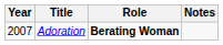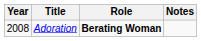 <table class="wikitable">
 <tr>
 <th>Year</th>
 <th>Title</th>
 <th>Role</th>
 <th>Notes</th>
 </tr>
 <tr>
-<td>2007</td>
+<td>2008</td>
 <td><a href='#'><em>Adoration</em></a></td>
 <td><strong>Berating Woman</strong></td>
 <td></td>
 </tr>
 </table>
